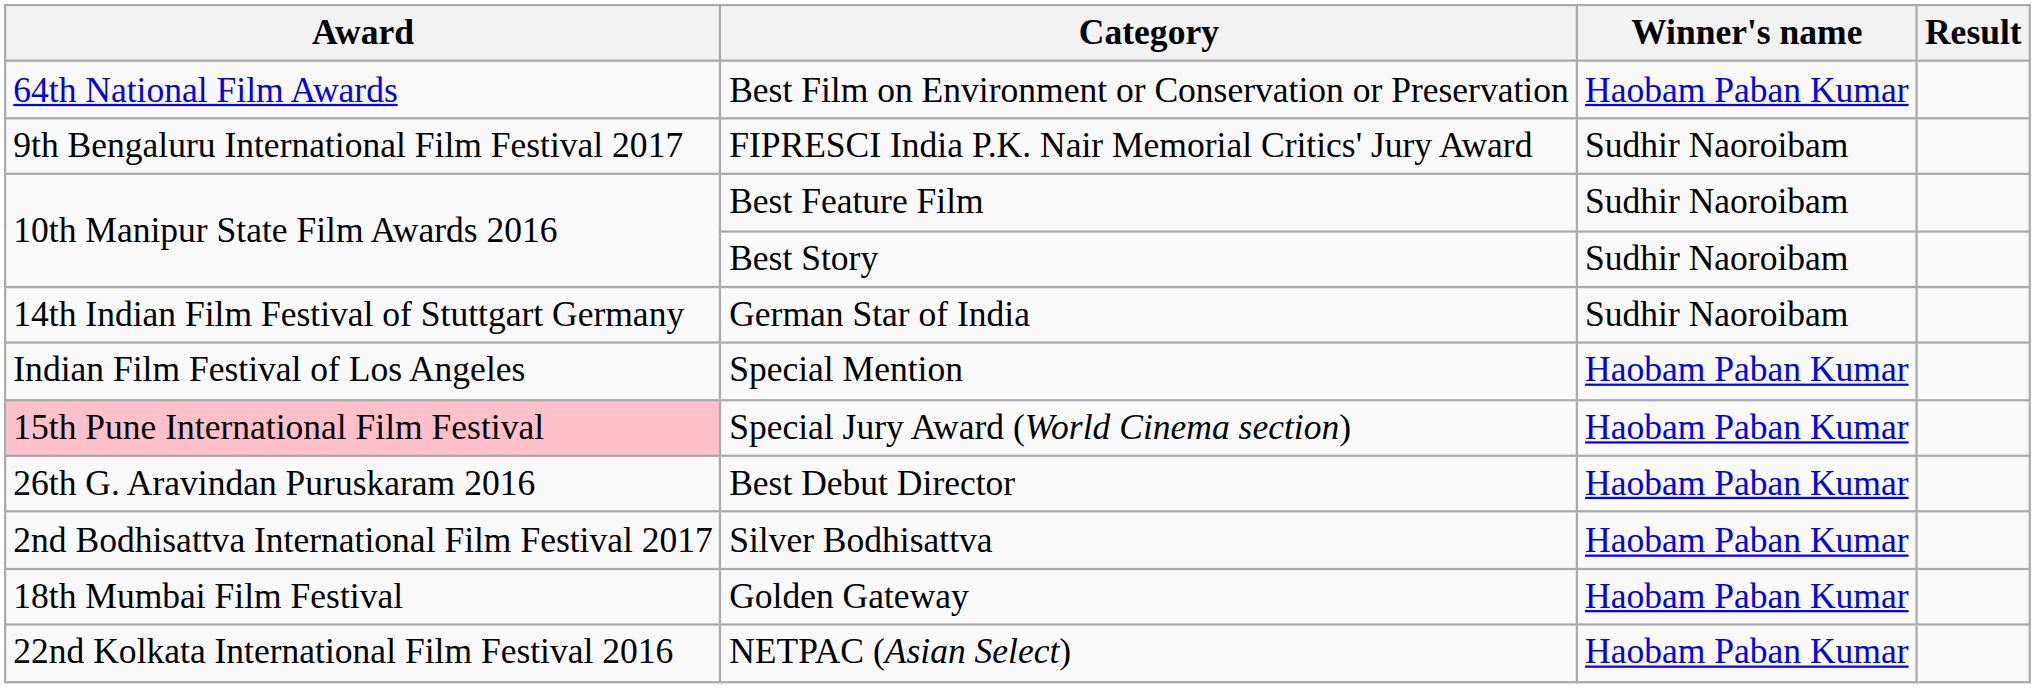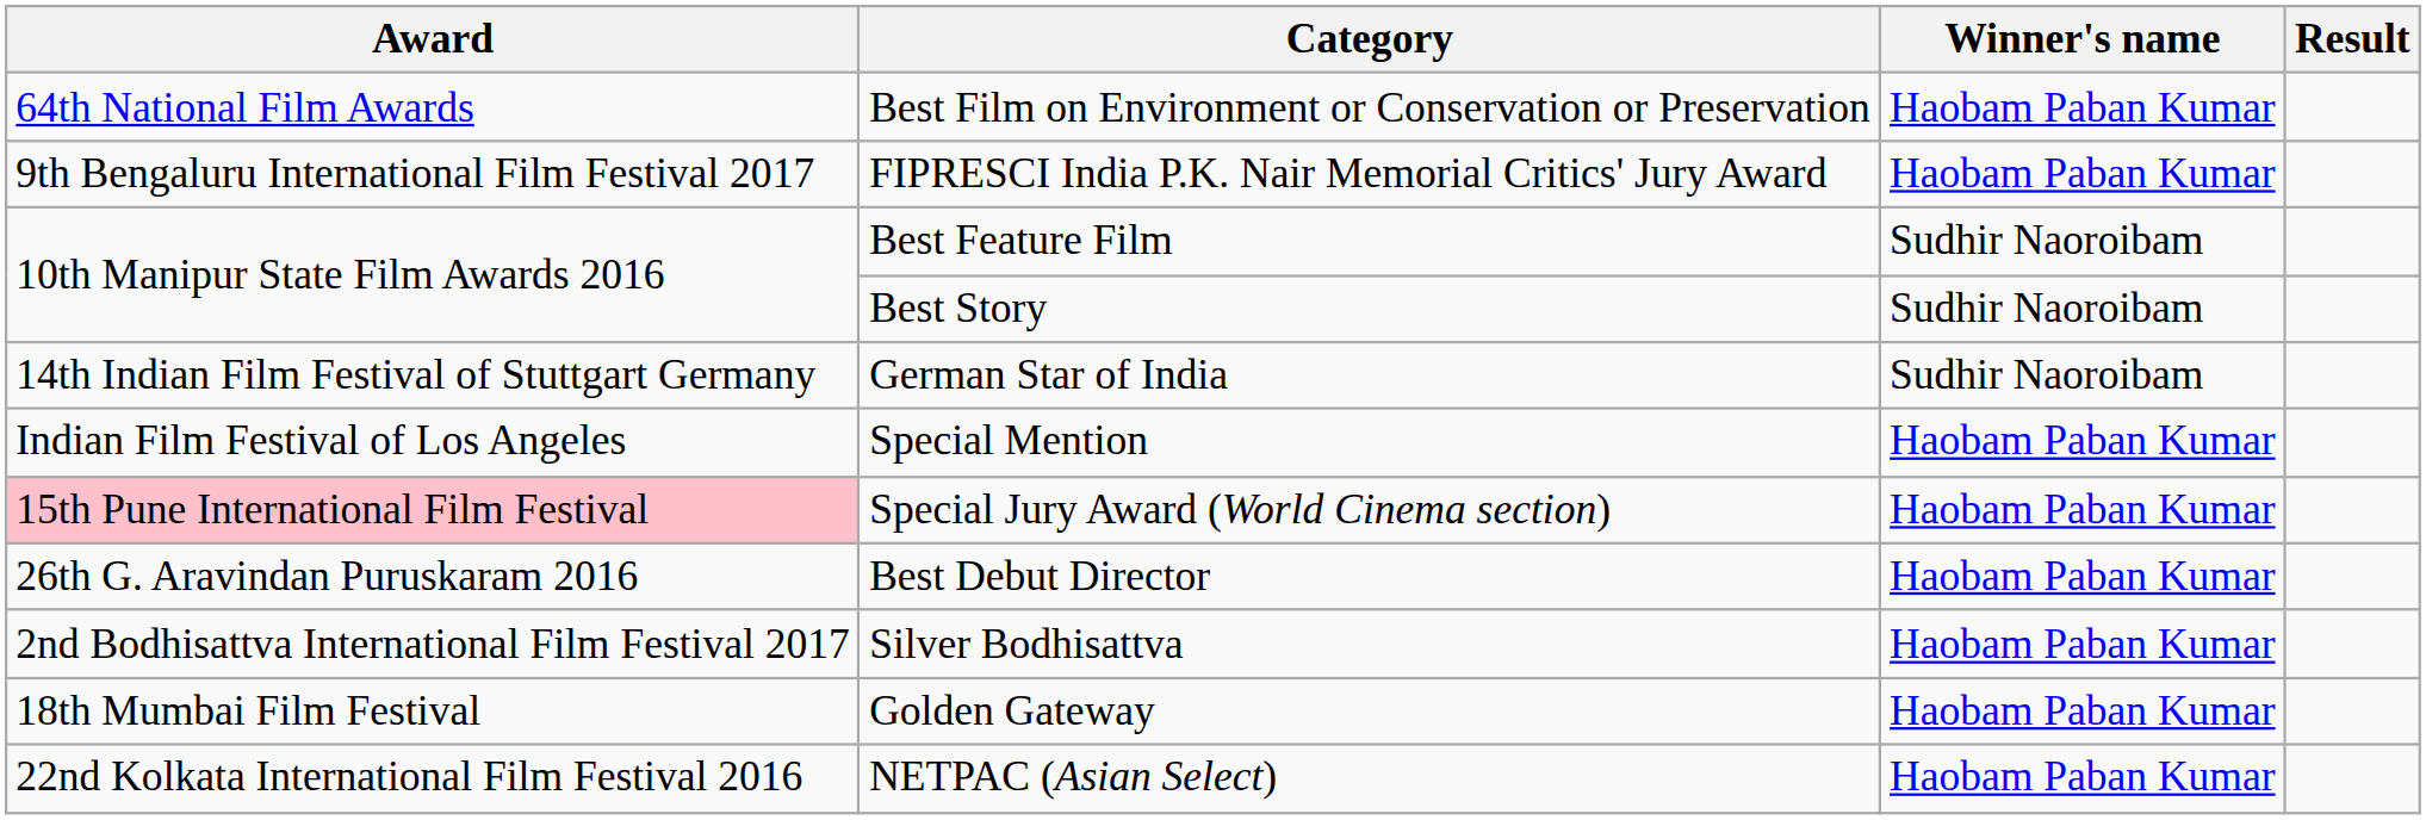 <table class="wikitable sortable">
 <tr>
 <th>Award</th>
 <th>Category</th>
 <th>Winner's name</th>
 <th>Result</th>
 </tr>
 <tr>
 <td><a href='#'>64th National Film Awards</a></td>
 <td>Best Film on Environment or Conservation or Preservation</td>
 <td><a href='#'>Haobam Paban Kumar</a></td>
 <td></td>
 </tr>
 <tr>
 <td>9th Bengaluru International Film Festival 2017</td>
 <td>FIPRESCI India P.K. Nair Memorial Critics' Jury Award</td>
-<td>Sudhir Naoroibam</td>
+<td><a href='#'>Haobam Paban Kumar</a></td>
 <td></td>
 </tr>
 <tr>
 <td rowspan="2">10th Manipur State Film Awards 2016</td>
 <td>Best Feature Film</td>
 <td>Sudhir Naoroibam</td>
 <td></td>
 </tr>
 <tr>
 <td>Best Story</td>
 <td>Sudhir Naoroibam</td>
 <td></td>
 </tr>
 <tr>
 <td>14th Indian Film Festival of Stuttgart Germany</td>
 <td>German Star of India</td>
 <td>Sudhir Naoroibam</td>
 <td></td>
 </tr>
 <tr>
 <td>Indian Film Festival of Los Angeles</td>
 <td>Special Mention</td>
 <td><a href='#'>Haobam Paban Kumar</a></td>
 <td></td>
 </tr>
 <tr>
 <td style="background: pink;">15th Pune International Film Festival</td>
 <td>Special Jury Award (<em>World Cinema section</em>)</td>
 <td><a href='#'>Haobam Paban Kumar</a></td>
 <td></td>
 </tr>
 <tr>
 <td>26th G. Aravindan Puruskaram 2016</td>
 <td>Best Debut Director</td>
 <td><a href='#'>Haobam Paban Kumar</a></td>
 <td></td>
 </tr>
 <tr>
 <td>2nd Bodhisattva International Film Festival 2017</td>
 <td>Silver Bodhisattva</td>
 <td><a href='#'>Haobam Paban Kumar</a></td>
 <td></td>
 </tr>
 <tr>
 <td>18th Mumbai Film Festival</td>
 <td>Golden Gateway</td>
 <td><a href='#'>Haobam Paban Kumar</a></td>
 <td></td>
 </tr>
 <tr>
 <td>22nd Kolkata International Film Festival 2016</td>
 <td>NETPAC (<em>Asian Select</em>)</td>
 <td><a href='#'>Haobam Paban Kumar</a></td>
 <td></td>
 </tr>
 </table>
